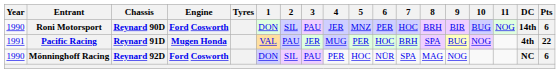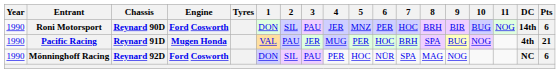 <table class="wikitable" style="text-align:center; font-size:90%">
 <tr>
 <th>Year</th>
 <th>Entrant</th>
 <th>Chassis</th>
 <th>Engine</th>
 <th>Tyres</th>
 <th>1</th>
 <th>2</th>
 <th>3</th>
 <th>4</th>
 <th>5</th>
 <th>6</th>
 <th>7</th>
 <th>8</th>
 <th>9</th>
 <th>10</th>
 <th>11</th>
 <th>DC</th>
 <th>Pts</th>
 </tr>
 <tr>
 <td><a href='#'>1990</a></td>
 <th>Roni Motorsport</th>
 <th><a href='#'>Reynard</a> 90D</th>
 <th><a href='#'>Ford</a> <a href='#'>Cosworth</a></th>
 <th></th>
 <td style="background:#DFFFDF;"><a href='#'>DON</a><br></td>
 <td style="background:#CFCFFF;"><a href='#'>SIL</a><br></td>
 <td style="background:#EFCFFF;"><a href='#'>PAU</a><br></td>
 <td style="background:#CFCFFF;"><a href='#'>JER</a><br></td>
 <td style="background:#CFCFFF;"><a href='#'>MNZ</a><br></td>
 <td style="background:#CFCFFF;"><a href='#'>PER</a><br></td>
 <td style="background:#CFCFFF;"><a href='#'>HOC</a><br></td>
 <td style="background:#EFCFFF;"><a href='#'>BRH</a><br></td>
 <td style="background:#EFCFFF;"><a href='#'>BIR</a><br></td>
 <td style="background:#CFCFFF;"><a href='#'>BUG</a><br></td>
 <td style="background:#DFFFDF;"><a href='#'>NOG</a><br></td>
 <th>14th</th>
 <th>6</th>
 </tr>
 <tr>
-<td><a href='#'>1991</a></td>
+<td><a href='#'>1990</a></td>
 <th><a href='#'>Pacific Racing</a></th>
 <th><a href='#'>Reynard</a> 91D</th>
 <th><a href='#'>Mugen Honda</a></th>
 <th></th>
 <td style="background:#FFDF9F;"><a href='#'>VAL</a><br></td>
 <td style="background:#CFCFFF;"><a href='#'>PAU</a><br></td>
 <td style="background:#DFFFDF;"><a href='#'>JER</a><br></td>
 <td style="background:#CFCFFF;"><a href='#'>MUG</a><br></td>
 <td style="background:#DFFFDF;"><a href='#'>PER</a><br></td>
 <td style="background:#DFFFDF;"><a href='#'>HOC</a><br></td>
 <td style="background:#DFFFDF;"><a href='#'>BRH</a><br></td>
 <td style="background:#EFCFFF;"><a href='#'>SPA</a><br></td>
 <td style="background:#FFFFBF;"><a href='#'>BUG</a><br></td>
 <td style="background:#EFCFFF;"><a href='#'>NOG</a><br></td>
 <td></td>
 <th>4th</th>
-<th>22</th>
+<th>21</th>
 </tr>
 <tr>
 <td><a href='#'>1990</a></td>
 <th>Mönninghoff Racing</th>
 <th><a href='#'>Reynard</a> 92D</th>
 <th><a href='#'>Ford</a> <a href='#'>Cosworth</a></th>
 <th></th>
 <td style="background:#CFCFFF;"><a href='#'>DON</a><br></td>
 <td style="background:#EFCFFF;"><a href='#'>SIL</a><br></td>
 <td style="background:#EFCFFF;"><a href='#'>PAU</a><br></td>
 <td><a href='#'>PER</a></td>
 <td><a href='#'>HOC</a></td>
 <td><a href='#'>NÜR</a></td>
 <td><a href='#'>SPA</a></td>
 <td><a href='#'>MAG</a></td>
 <td><a href='#'>NOG</a></td>
 <td></td>
 <td></td>
 <th>NC</th>
 <th>6</th>
 </tr>
 <tr>
 <th colspan="18"></th>
 </tr>
 </table>
